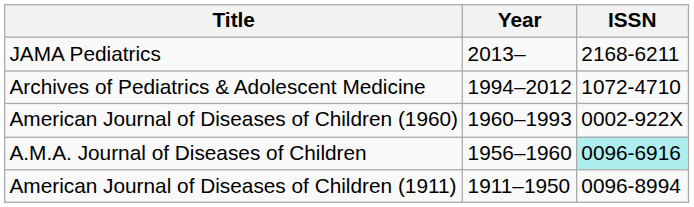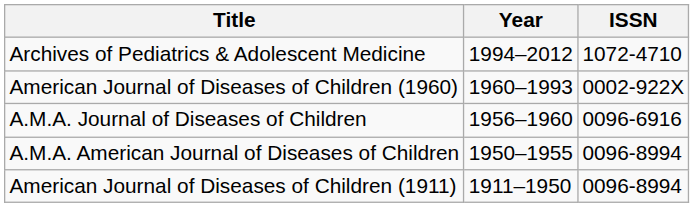 <table class="wikitable sortable">
 <tr>
 <th>Title</th>
 <th>Year</th>
 <th>ISSN</th>
-</tr>
-<tr>
-<td>JAMA Pediatrics</td>
-<td>2013–</td>
-<td>2168-6211</td>
 </tr>
 <tr>
 <td>Archives of Pediatrics & Adolescent Medicine</td>
 <td>1994–2012</td>
 <td>1072-4710</td>
 </tr>
 <tr>
 <td>American Journal of Diseases of Children (1960)</td>
 <td>1960–1993</td>
 <td>0002-922X</td>
 </tr>
 <tr>
 <td>A.M.A. Journal of Diseases of Children</td>
 <td>1956–1960</td>
-<td style="background: paleturquoise;">0096-6916</td>
+<td>0096-6916</td>
+</tr>
+<tr>
+<td>A.M.A. American Journal of Diseases of Children</td>
+<td>1950–1955</td>
+<td>0096-8994</td>
 </tr>
 <tr>
 <td>American Journal of Diseases of Children (1911)</td>
 <td>1911–1950</td>
 <td>0096-8994</td>
 </tr>
 </table>
